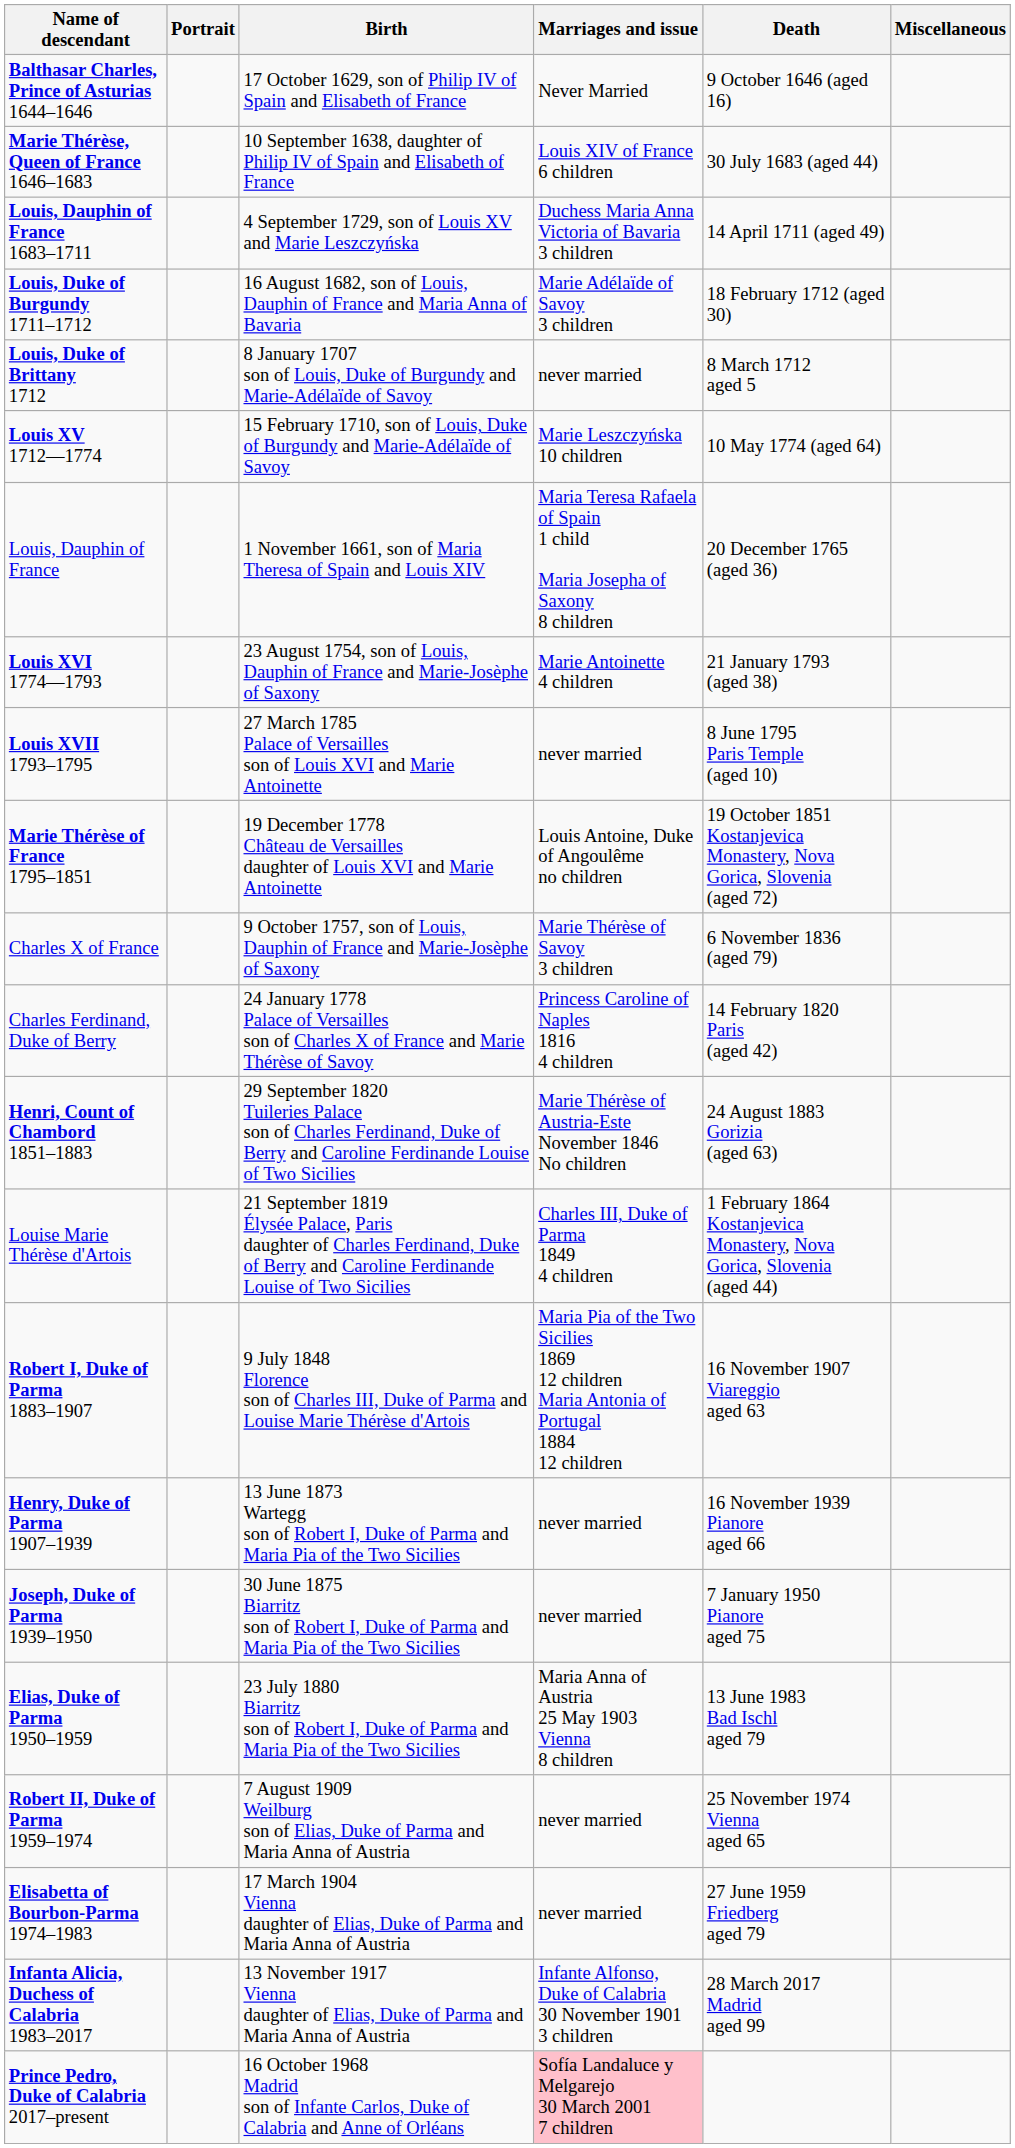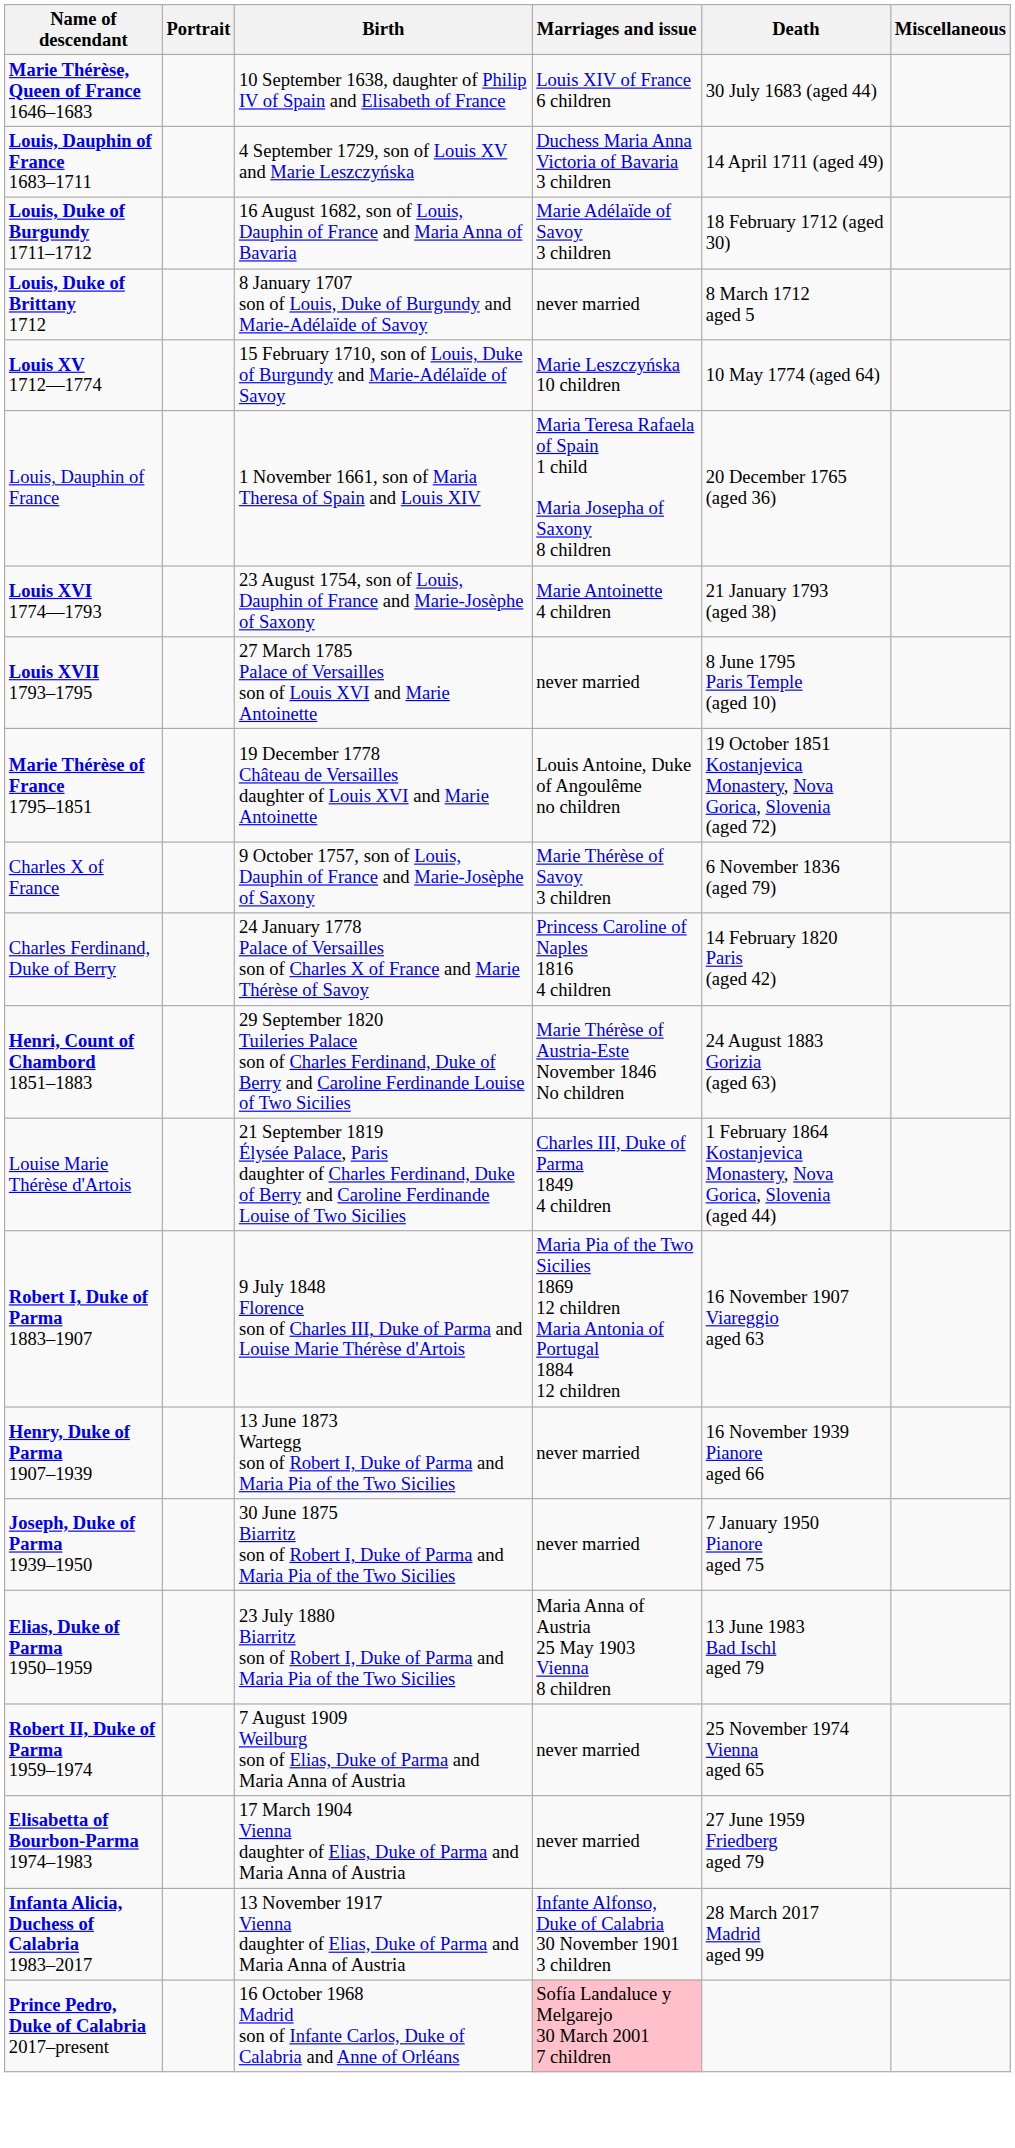 <table class="wikitable">
 <tr>
 <th>Name of descendant</th>
 <th>Portrait</th>
 <th>Birth</th>
 <th>Marriages and issue</th>
 <th>Death</th>
 <th>Miscellaneous</th>
-</tr>
-<tr>
-<td><strong><a href='#'>Balthasar Charles, Prince of Asturias</a></strong><br>1644–1646</td>
-<td></td>
-<td>17 October 1629, son of <a href='#'>Philip IV of Spain</a> and <a href='#'>Elisabeth of France</a></td>
-<td>Never Married</td>
-<td>9 October 1646 (aged 16)</td>
-<td></td>
 </tr>
 <tr>
 <td><strong><a href='#'>Marie Thérèse, Queen of France</a></strong><br>1646–1683</td>
 <td></td>
 <td>10 September 1638, daughter of <a href='#'>Philip IV of Spain</a> and <a href='#'>Elisabeth of France</a></td>
 <td><a href='#'>Louis XIV of France</a><br>6 children</td>
 <td>30 July 1683 (aged 44)</td>
 <td></td>
 </tr>
 <tr>
 <td><strong><a href='#'>Louis, Dauphin of France</a></strong><br>1683–1711</td>
 <td></td>
 <td>4 September 1729, son of <a href='#'>Louis XV</a> and <a href='#'>Marie Leszczyńska</a></td>
 <td><a href='#'>Duchess Maria Anna Victoria of Bavaria</a><br>3 children</td>
 <td>14 April 1711 (aged 49)</td>
 <td></td>
 </tr>
 <tr>
 <td><strong><a href='#'>Louis, Duke of Burgundy</a></strong><br>1711–1712</td>
 <td></td>
 <td>16 August 1682, son of <a href='#'>Louis, Dauphin of France</a> and <a href='#'>Maria Anna of Bavaria</a></td>
 <td><a href='#'>Marie Adélaïde of Savoy</a><br>3 children</td>
 <td>18 February 1712 (aged 30)</td>
 <td></td>
 </tr>
 <tr>
 <td><strong><a href='#'>Louis, Duke of Brittany</a></strong><br>1712</td>
 <td></td>
 <td>8 January 1707<br>son of <a href='#'>Louis, Duke of Burgundy</a> and <a href='#'>Marie-Adélaïde of Savoy</a></td>
 <td>never married</td>
 <td>8 March 1712<br>aged 5</td>
 <td></td>
 </tr>
 <tr>
 <td><strong><a href='#'>Louis XV</a></strong><br>1712—1774</td>
 <td></td>
 <td>15 February 1710, son of <a href='#'>Louis, Duke of Burgundy</a> and <a href='#'>Marie-Adélaïde of Savoy</a></td>
 <td><a href='#'>Marie Leszczyńska</a><br>10 children</td>
 <td>10 May 1774 (aged 64)</td>
 <td></td>
 </tr>
 <tr>
 <td><a href='#'>Louis, Dauphin of France</a></td>
 <td></td>
 <td>1 November 1661, son of <a href='#'>Maria Theresa of Spain</a> and <a href='#'>Louis XIV</a></td>
 <td><a href='#'>Maria Teresa Rafaela of Spain</a><br>1 child<br><br><a href='#'>Maria Josepha of Saxony</a><br>8 children</td>
 <td>20 December 1765 (aged 36)</td>
 <td></td>
 </tr>
 <tr>
 <td><strong><a href='#'>Louis XVI</a></strong><br>1774—1793</td>
 <td></td>
 <td>23 August 1754, son of <a href='#'>Louis, Dauphin of France</a> and <a href='#'>Marie-Josèphe of Saxony</a></td>
 <td><a href='#'>Marie Antoinette</a><br>4 children</td>
 <td>21 January 1793<br>(aged 38)</td>
 <td></td>
 </tr>
 <tr>
 <td><strong><a href='#'>Louis XVII</a></strong><br>1793–1795</td>
 <td></td>
 <td>27 March 1785<br><a href='#'>Palace of Versailles</a><br>son of <a href='#'>Louis XVI</a> and <a href='#'>Marie Antoinette</a></td>
 <td>never married</td>
 <td>8 June 1795<br><a href='#'>Paris Temple</a><br>(aged 10)</td>
 <td></td>
 </tr>
 <tr>
 <td><strong><a href='#'>Marie Thérèse of France</a></strong><br>1795–1851</td>
 <td></td>
 <td>19 December 1778<br><a href='#'>Château de Versailles</a><br>daughter of <a href='#'>Louis XVI</a> and <a href='#'>Marie Antoinette</a></td>
 <td>Louis Antoine, Duke of Angoulême<br>no children</td>
 <td>19 October 1851<br><a href='#'>Kostanjevica Monastery</a>, <a href='#'>Nova Gorica</a>, <a href='#'>Slovenia</a><br>(aged 72)</td>
 <td></td>
 </tr>
 <tr>
 <td><a href='#'>Charles X of France</a></td>
 <td></td>
 <td>9 October 1757, son of <a href='#'>Louis, Dauphin of France</a> and <a href='#'>Marie-Josèphe of Saxony</a></td>
 <td><a href='#'>Marie Thérèse of Savoy</a><br>3 children</td>
 <td>6 November 1836<br>(aged 79)</td>
 <td></td>
 </tr>
 <tr>
 <td><a href='#'>Charles Ferdinand, Duke of Berry</a></td>
 <td></td>
 <td>24 January 1778<br><a href='#'>Palace of Versailles</a><br>son of <a href='#'>Charles X of France</a> and <a href='#'>Marie Thérèse of Savoy</a></td>
 <td><a href='#'>Princess Caroline of Naples</a><br>1816<br>4 children</td>
 <td>14 February 1820<br><a href='#'>Paris</a><br>(aged 42)</td>
 <td></td>
 </tr>
 <tr>
 <td><strong><a href='#'>Henri, Count of Chambord</a></strong><br>1851–1883</td>
 <td></td>
 <td>29 September 1820<br><a href='#'>Tuileries Palace</a><br>son of <a href='#'>Charles Ferdinand, Duke of Berry</a> and <a href='#'>Caroline Ferdinande Louise of Two Sicilies</a></td>
 <td><a href='#'>Marie Thérèse of Austria-Este</a><br>November 1846<br>No children</td>
 <td>24 August 1883<br><a href='#'>Gorizia</a><br>(aged 63)</td>
 <td></td>
 </tr>
 <tr>
 <td><a href='#'>Louise Marie Thérèse d'Artois</a></td>
 <td></td>
 <td>21 September 1819 <br><a href='#'>Élysée Palace</a>, <a href='#'>Paris</a><br>daughter of <a href='#'>Charles Ferdinand, Duke of Berry</a> and <a href='#'>Caroline Ferdinande Louise of Two Sicilies</a></td>
 <td><a href='#'>Charles III, Duke of Parma</a><br>1849<br>4 children</td>
 <td>1 February 1864<br><a href='#'>Kostanjevica Monastery</a>, <a href='#'>Nova Gorica</a>, <a href='#'>Slovenia</a><br>(aged 44)</td>
 <td></td>
 </tr>
 <tr>
 <td><strong><a href='#'>Robert I, Duke of Parma</a></strong><br>1883–1907</td>
 <td></td>
 <td>9 July 1848<br><a href='#'>Florence</a><br>son of <a href='#'>Charles III, Duke of Parma</a> and <a href='#'>Louise Marie Thérèse d'Artois</a></td>
 <td><a href='#'>Maria Pia of the Two Sicilies</a><br>1869<br>12 children <br><a href='#'>Maria Antonia of Portugal</a><br>1884<br>12 children</td>
 <td>16 November 1907<br><a href='#'>Viareggio</a><br>aged 63</td>
 <td></td>
 </tr>
 <tr>
 <td><strong><a href='#'>Henry, Duke of Parma</a></strong><br>1907–1939</td>
 <td></td>
 <td>13 June 1873<br> Wartegg <br>son of <a href='#'>Robert I, Duke of Parma</a> and <a href='#'>Maria Pia of the Two Sicilies</a></td>
 <td>never married</td>
 <td>16 November 1939<br><a href='#'>Pianore</a><br>aged 66</td>
 <td></td>
 </tr>
 <tr>
 <td><strong><a href='#'>Joseph, Duke of Parma</a></strong><br>1939–1950</td>
 <td></td>
 <td>30 June 1875<br><a href='#'>Biarritz</a><br>son of <a href='#'>Robert I, Duke of Parma</a> and <a href='#'>Maria Pia of the Two Sicilies</a></td>
 <td>never married</td>
 <td>7 January 1950<br><a href='#'>Pianore</a><br>aged 75</td>
 <td></td>
 </tr>
 <tr>
 <td><strong><a href='#'>Elias, Duke of Parma</a></strong><br> 1950–1959</td>
 <td></td>
 <td>23 July 1880<br><a href='#'>Biarritz</a><br>son of <a href='#'>Robert I, Duke of Parma</a> and <a href='#'>Maria Pia of the Two Sicilies</a></td>
 <td>Maria Anna of Austria<br>25 May 1903<br><a href='#'>Vienna</a><br>8 children</td>
 <td>13 June 1983<br><a href='#'>Bad Ischl</a><br>aged 79</td>
 <td></td>
 </tr>
 <tr>
 <td><strong><a href='#'>Robert II, Duke of Parma</a></strong><br>1959–1974</td>
 <td></td>
 <td>7 August 1909<br><a href='#'>Weilburg</a><br>son of <a href='#'>Elias, Duke of Parma</a> and Maria Anna of Austria</td>
 <td>never married</td>
 <td>25 November 1974<br><a href='#'>Vienna</a><br>aged 65</td>
 <td></td>
 </tr>
 <tr>
 <td><strong><a href='#'>Elisabetta of Bourbon-Parma</a></strong><br>1974–1983</td>
 <td></td>
 <td>17 March 1904<br><a href='#'>Vienna</a><br>daughter of <a href='#'>Elias, Duke of Parma</a> and Maria Anna of Austria</td>
 <td>never married</td>
 <td>27 June 1959<br><a href='#'>Friedberg</a><br>aged 79</td>
 <td></td>
 </tr>
 <tr>
 <td><strong><a href='#'>Infanta Alicia, Duchess of Calabria</a></strong><br>1983–2017</td>
 <td></td>
 <td>13 November 1917<br><a href='#'>Vienna</a><br>daughter of <a href='#'>Elias, Duke of Parma</a> and Maria Anna of Austria</td>
 <td><a href='#'>Infante Alfonso, Duke of Calabria</a><br>30 November 1901<br>3 children</td>
 <td>28 March 2017<br><a href='#'>Madrid</a><br>aged 99</td>
 <td></td>
 </tr>
 <tr>
 <td><strong><a href='#'>Prince Pedro, Duke of Calabria</a></strong><br>2017–present</td>
 <td></td>
 <td>16 October 1968<br><a href='#'>Madrid</a><br>son of <a href='#'>Infante Carlos, Duke of Calabria</a> and <a href='#'>Anne of Orléans</a></td>
 <td style="background: pink;">Sofía Landaluce y Melgarejo<br>30 March 2001<br>7 children</td>
 <td></td>
 </tr>
 </table>
